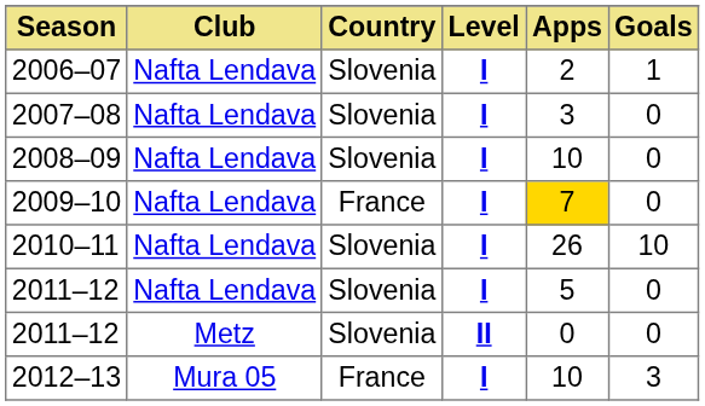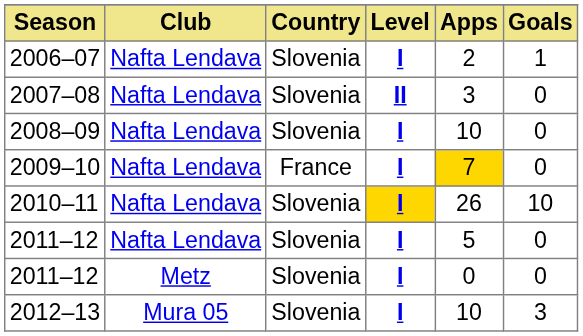 <table border=1 cellpadding=3 style="border-collapse: collapse;">
 <tr align=center style=background:#efefefe>
 </tr>
 <tr ---- bgcolor="#F0E68C" align="center">
 <th>Season</th>
 <th>Club</th>
 <th>Country</th>
 <th>Level</th>
 <th>Apps</th>
 <th>Goals</th>
 </tr>
 <tr>
 <td>2006–07</td>
 <td align=center><a href='#'>Nafta Lendava</a></td>
 <td align=center>Slovenia</td>
 <td align=center><strong><a href='#'>I</a></strong></td>
 <td align=center>2</td>
 <td align=center>1</td>
 </tr>
 <tr>
 <td>2007–08</td>
 <td align=center><a href='#'>Nafta Lendava</a></td>
 <td align=center>Slovenia</td>
-<td align=center><strong><a href='#'>I</a></strong></td>
+<td align=center><strong><a href='#'>II</a></strong></td>
 <td align=center>3</td>
 <td align=center>0</td>
 </tr>
 <tr>
 <td>2008–09</td>
 <td align=center><a href='#'>Nafta Lendava</a></td>
 <td align=center>Slovenia</td>
 <td align=center><strong><a href='#'>I</a></strong></td>
 <td align=center>10</td>
 <td align=center>0</td>
 </tr>
 <tr>
 <td>2009–10</td>
 <td align=center><a href='#'>Nafta Lendava</a></td>
 <td align=center>France</td>
 <td align=center><strong><a href='#'>I</a></strong></td>
 <td align=center style="background: gold;">7</td>
 <td align=center>0</td>
 </tr>
 <tr>
 <td>2010–11</td>
 <td align=center><a href='#'>Nafta Lendava</a></td>
 <td align=center>Slovenia</td>
-<td align=center><strong><a href='#'>I</a></strong></td>
+<td align=center style="background: gold;"><strong><a href='#'>I</a></strong></td>
 <td align=center>26</td>
 <td align=center>10</td>
 </tr>
 <tr>
 <td>2011–12</td>
 <td align=center><a href='#'>Nafta Lendava</a></td>
 <td align=center>Slovenia</td>
 <td align=center><strong><a href='#'>I</a></strong></td>
 <td align=center>5</td>
 <td align=center>0</td>
 </tr>
 <tr>
 <td>2011–12</td>
 <td align=center><a href='#'>Metz</a></td>
 <td align=center>Slovenia</td>
-<td align=center><strong><a href='#'>II</a></strong></td>
+<td align=center><strong><a href='#'>I</a></strong></td>
 <td align=center>0</td>
 <td align=center>0</td>
 </tr>
 <tr>
 <td>2012–13</td>
 <td align=center><a href='#'>Mura 05</a></td>
-<td align=center>France</td>
+<td align=center>Slovenia</td>
 <td align=center><strong><a href='#'>I</a></strong></td>
 <td align=center>10</td>
 <td align=center>3</td>
 </tr>
 </table>
